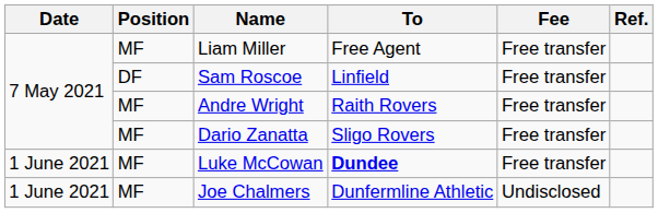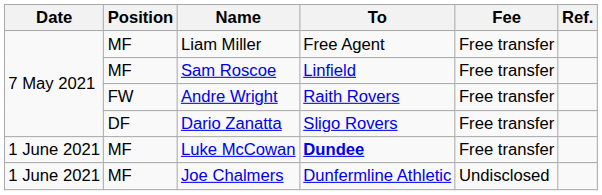 <table class="wikitable">
 <tr>
 <th>Date</th>
 <th>Position</th>
 <th>Name</th>
 <th>To</th>
 <th>Fee</th>
 <th>Ref.</th>
 </tr>
 <tr>
 <td rowspan="4">7 May 2021</td>
 <td>MF</td>
 <td>Liam Miller</td>
 <td>Free Agent</td>
 <td>Free transfer</td>
 <td></td>
 </tr>
 <tr>
-<td>DF</td>
+<td>MF</td>
 <td><a href='#'>Sam Roscoe</a></td>
 <td> <a href='#'>Linfield</a></td>
 <td>Free transfer</td>
 <td></td>
 </tr>
 <tr>
-<td>MF</td>
+<td>FW</td>
 <td> <a href='#'>Andre Wright</a></td>
 <td><a href='#'>Raith Rovers</a></td>
 <td>Free transfer</td>
 <td></td>
 </tr>
 <tr>
-<td>MF</td>
+<td>DF</td>
 <td> <a href='#'>Dario Zanatta</a></td>
 <td> <a href='#'>Sligo Rovers</a></td>
 <td>Free transfer</td>
 <td></td>
 </tr>
 <tr>
 <td>1 June 2021</td>
 <td>MF</td>
 <td><a href='#'>Luke McCowan</a></td>
 <td><strong><a href='#'>Dundee</a></strong></td>
 <td>Free transfer</td>
 <td></td>
 </tr>
 <tr>
 <td>1 June 2021</td>
 <td>MF</td>
 <td><a href='#'>Joe Chalmers</a></td>
 <td><a href='#'>Dunfermline Athletic</a></td>
 <td>Undisclosed</td>
 <td></td>
 </tr>
 </table>
